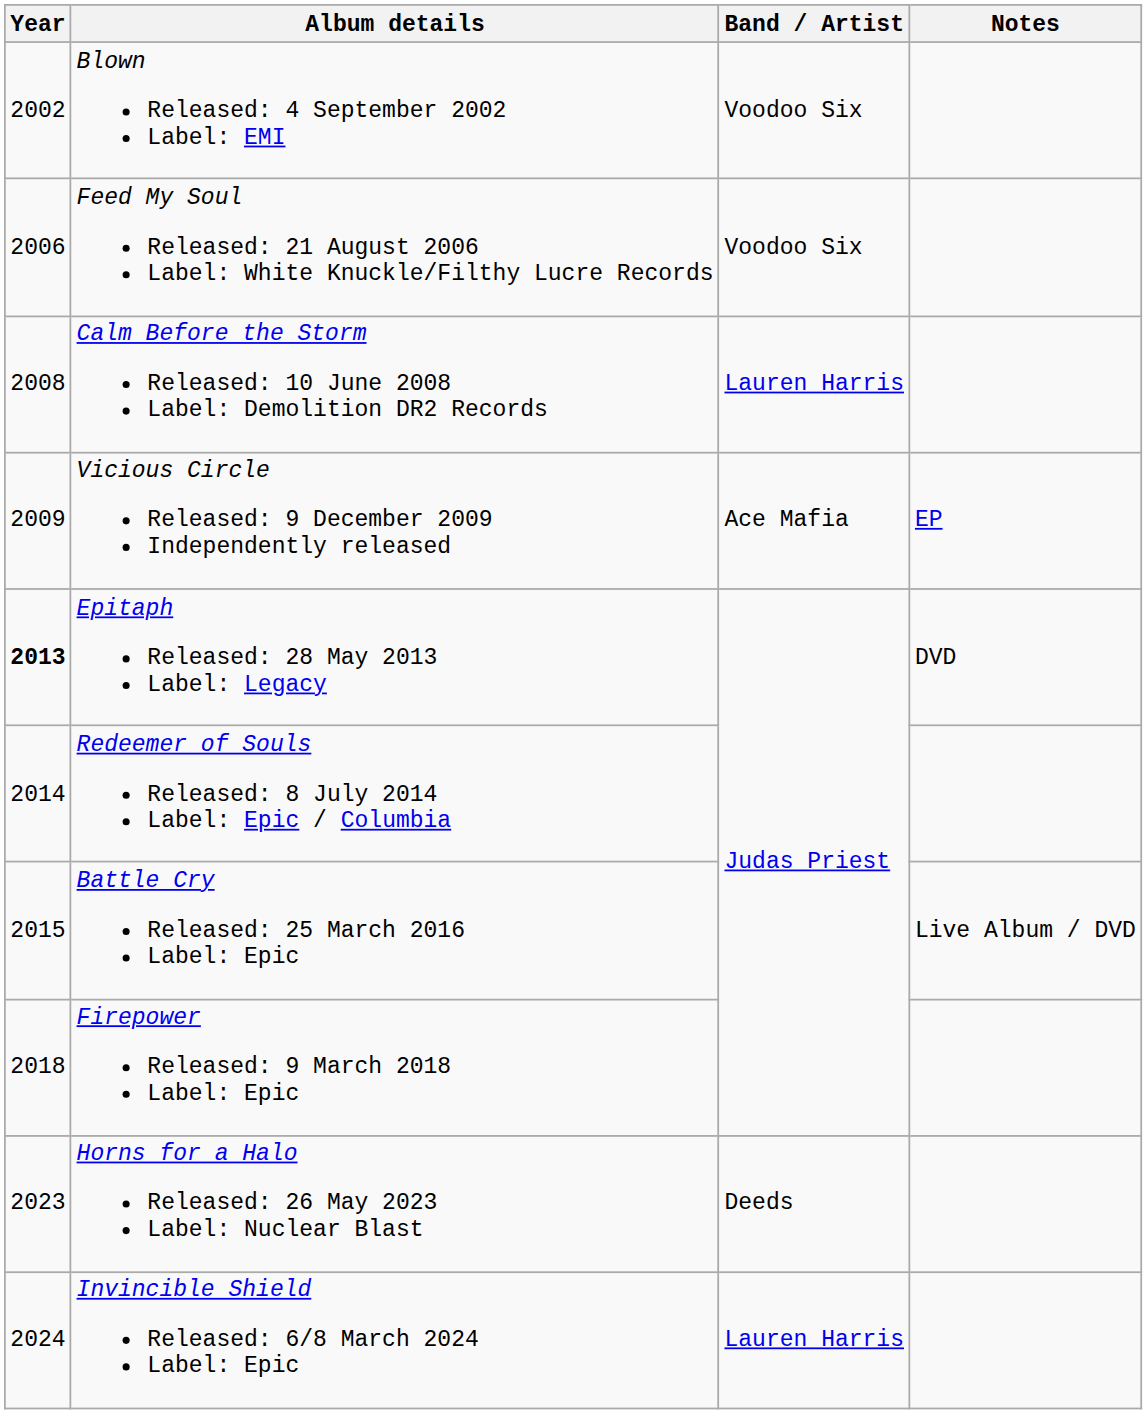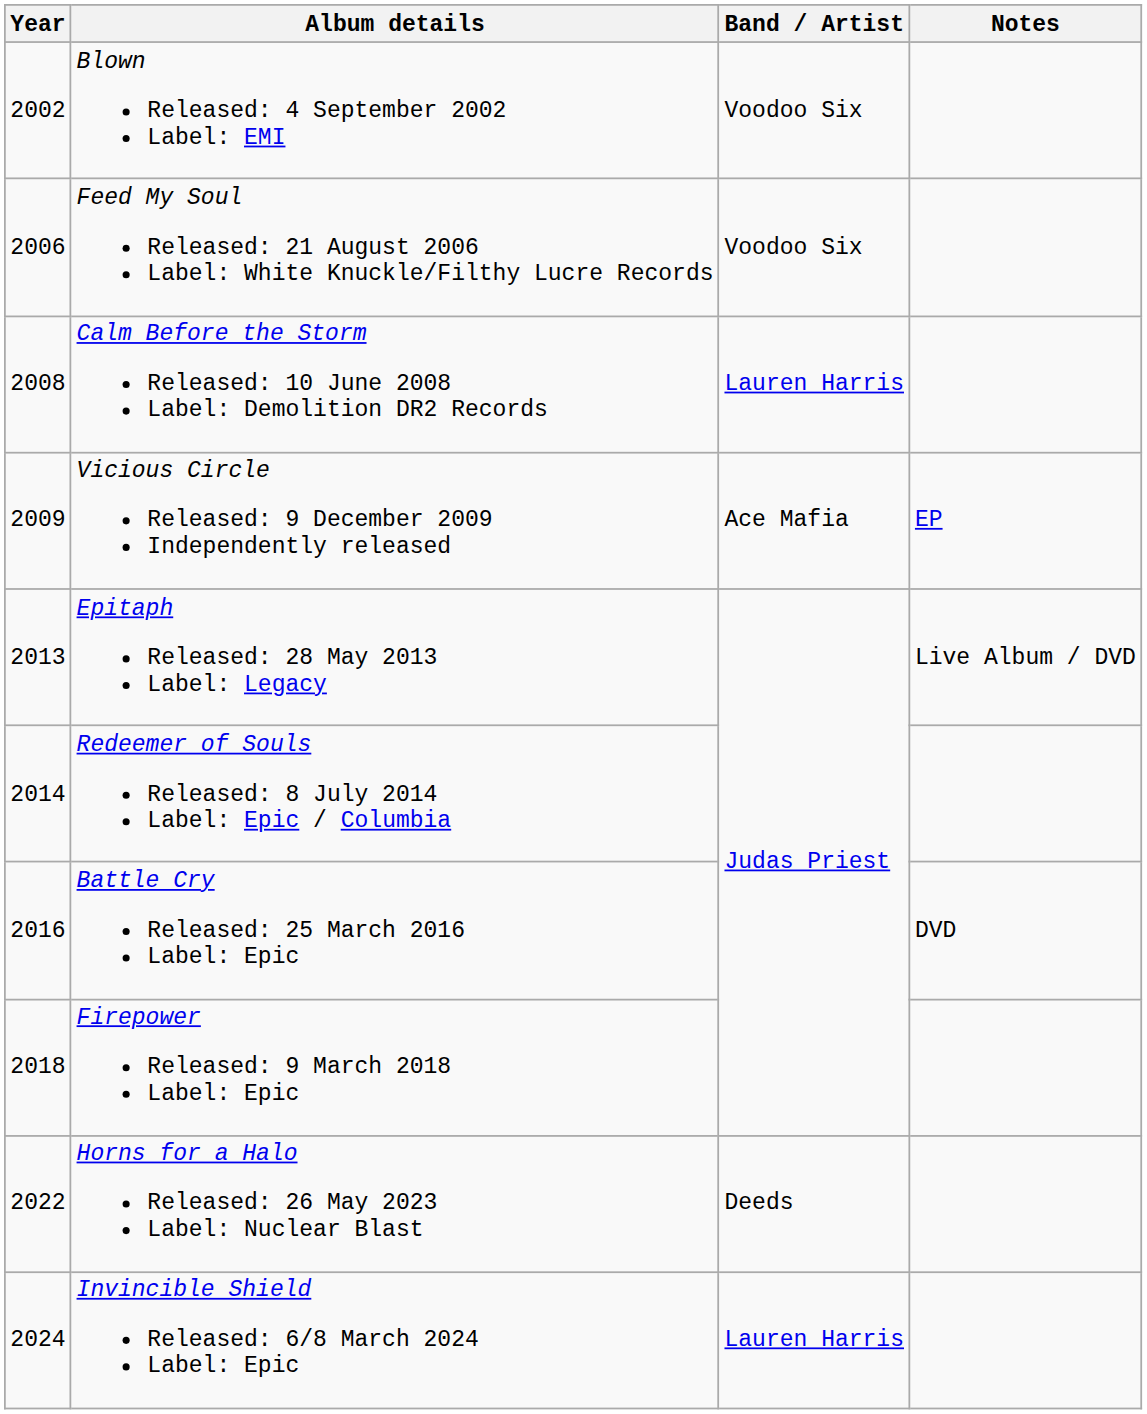 <table class="wikitable">
 <tr>
 <th>Year</th>
 <th>Album details</th>
 <th>Band / Artist</th>
 <th>Notes</th>
 </tr>
 <tr>
 <td>2002</td>
 <td><em>Blown</em><br><ul><li>Released: 4 September 2002</li><li>Label: <a href='#'>EMI</a></li></ul></td>
 <td>Voodoo Six</td>
 <td></td>
 </tr>
 <tr>
 <td>2006</td>
 <td><em>Feed My Soul</em><br><ul><li>Released: 21 August 2006</li><li>Label: White Knuckle/Filthy Lucre Records</li></ul></td>
 <td>Voodoo Six</td>
 <td></td>
 </tr>
 <tr>
 <td>2008</td>
 <td><em><a href='#'>Calm Before the Storm</a></em><br><ul><li>Released: 10 June 2008</li><li>Label: Demolition DR2 Records</li></ul></td>
 <td><a href='#'>Lauren Harris</a></td>
 <td></td>
 </tr>
 <tr>
 <td>2009</td>
 <td><em>Vicious Circle</em><br><ul><li>Released: 9 December 2009</li><li>Independently released</li></ul></td>
 <td>Ace Mafia</td>
 <td><a href='#'>EP</a></td>
 </tr>
 <tr>
-<td><strong>2013</strong></td>
+<td>2013</td>
 <td><em><a href='#'>Epitaph</a></em><br><ul><li>Released: 28 May 2013</li><li>Label: <a href='#'>Legacy</a></li></ul></td>
 <td rowspan=4><a href='#'>Judas Priest</a></td>
-<td>DVD</td>
+<td>Live Album / DVD</td>
 </tr>
 <tr>
 <td>2014</td>
 <td><em><a href='#'>Redeemer of Souls</a></em><br><ul><li>Released: 8 July 2014</li><li>Label: <a href='#'>Epic</a> / <a href='#'>Columbia</a></li></ul></td>
 <td></td>
 </tr>
 <tr>
-<td>2015</td>
+<td>2016</td>
 <td><em><a href='#'>Battle Cry</a></em><br><ul><li>Released: 25 March 2016</li><li>Label: Epic</li></ul></td>
-<td>Live Album / DVD</td>
+<td>DVD</td>
 </tr>
 <tr>
 <td>2018</td>
 <td><em><a href='#'>Firepower</a></em><br><ul><li>Released: 9 March 2018</li><li>Label: Epic</li></ul></td>
 <td></td>
 </tr>
 <tr>
-<td>2023</td>
+<td>2022</td>
 <td><em><a href='#'>Horns for a Halo</a></em><br><ul><li>Released: 26 May 2023</li><li>Label: Nuclear Blast</li></ul></td>
 <td>Deeds</td>
 <td></td>
 </tr>
 <tr>
 <td>2024</td>
 <td><em><a href='#'>Invincible Shield</a></em><br><ul><li>Released: 6/8 March 2024</li><li>Label: Epic</li></ul></td>
 <td><a href='#'>Lauren Harris</a></td>
 <td></td>
 </tr>
 </table>
